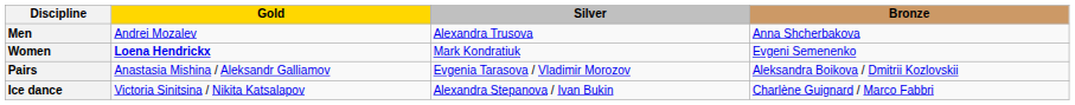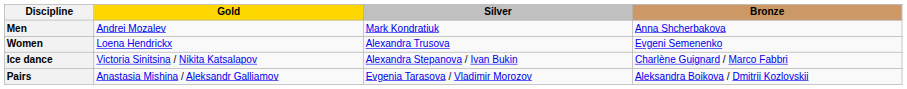 <table class="wikitable unsortable" style="text-align:left; width:90%;">
 <tr>
 <th scope="col" style="text-align:center; width:10%">Discipline</th>
 <td scope="col" style="text-align:center; width:30%; background:gold"><strong>Gold</strong></td>
 <td scope="col" style="text-align:center; width:30%; background:silver"><strong>Silver</strong></td>
 <td scope="col" style="text-align:center; width:30%; background:#c96"><strong>Bronze</strong></td>
 </tr>
 <tr>
 <th scope="row" style="text-align:left">Men</th>
 <td> <a href='#'>Andrei Mozalev</a></td>
-<td> <a href='#'>Alexandra Trusova</a></td>
+<td> <a href='#'>Mark Kondratiuk</a></td>
 <td> <a href='#'>Anna Shcherbakova</a></td>
 </tr>
 <tr>
 <th scope="row" style="text-align:left">Women</th>
-<td><strong> <a href='#'>Loena Hendrickx</a></strong></td>
-<td> <a href='#'>Mark Kondratiuk</a></td>
+<td> <a href='#'>Loena Hendrickx</a></td>
+<td> <a href='#'>Alexandra Trusova</a></td>
 <td> <a href='#'>Evgeni Semenenko</a></td>
+</tr>
+<tr>
+<th scope="row" style="text-align:left">Ice dance</th>
+<td> <a href='#'>Victoria Sinitsina</a> / <a href='#'>Nikita Katsalapov</a></td>
+<td> <a href='#'>Alexandra Stepanova</a> / <a href='#'>Ivan Bukin</a></td>
+<td> <a href='#'>Charlène Guignard</a> / <a href='#'>Marco Fabbri</a></td>
 </tr>
 <tr>
 <th scope="row" style="text-align:left">Pairs</th>
 <td> <a href='#'>Anastasia Mishina</a> / <a href='#'>Aleksandr Galliamov</a></td>
 <td> <a href='#'>Evgenia Tarasova</a> / <a href='#'>Vladimir Morozov</a></td>
 <td> <a href='#'>Aleksandra Boikova</a> / <a href='#'>Dmitrii Kozlovskii</a></td>
 </tr>
-<tr>
-<th scope="row" style="text-align:left">Ice dance</th>
-<td> <a href='#'>Victoria Sinitsina</a> / <a href='#'>Nikita Katsalapov</a></td>
-<td> <a href='#'>Alexandra Stepanova</a> / <a href='#'>Ivan Bukin</a></td>
-<td> <a href='#'>Charlène Guignard</a> / <a href='#'>Marco Fabbri</a></td>
-</tr>
 </table>
